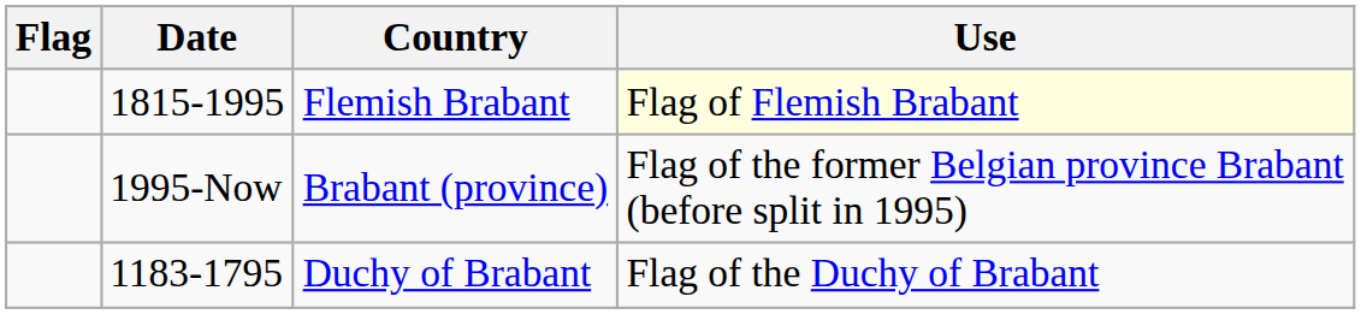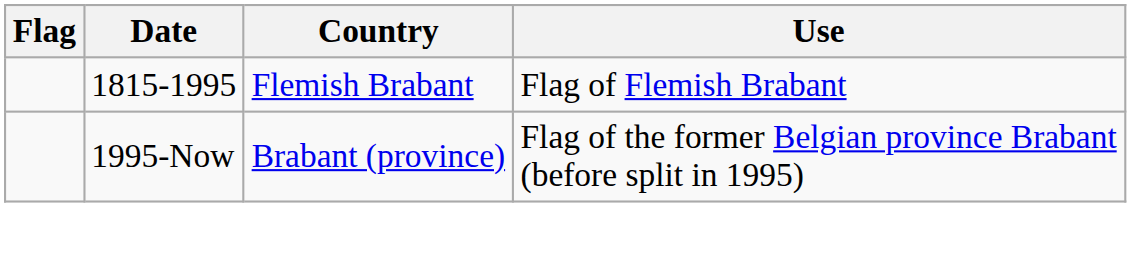 <table class="wikitable">
 <tr>
 <th>Flag</th>
 <th>Date</th>
 <th>Country</th>
 <th>Use</th>
 </tr>
 <tr>
 <td></td>
 <td>1815-1995</td>
 <td><a href='#'>Flemish Brabant</a></td>
-<td style="background: lightyellow;">Flag of <a href='#'>Flemish Brabant</a></td>
+<td>Flag of <a href='#'>Flemish Brabant</a></td>
 </tr>
 <tr>
 <td></td>
 <td>1995-Now</td>
 <td><a href='#'>Brabant (province)</a></td>
 <td>Flag of the former <a href='#'>Belgian province Brabant</a><br>(before split in 1995)</td>
 </tr>
-<tr>
-<td></td>
-<td>1183-1795</td>
-<td><a href='#'>Duchy of Brabant</a></td>
-<td>Flag of the <a href='#'>Duchy of Brabant</a></td>
-</tr>
 </table>
